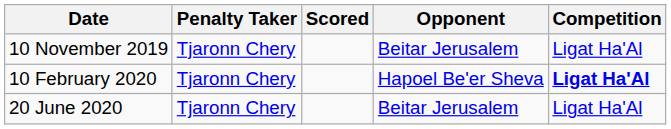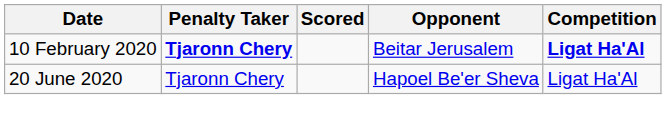 <table class="wikitable">
 <tr>
 <th>Date</th>
 <th>Penalty Taker</th>
 <th>Scored</th>
 <th>Opponent</th>
 <th>Competition</th>
 </tr>
 <tr>
-<td>10 November 2019</td>
-<td> <a href='#'>Tjaronn Chery</a></td>
+<td>10 February 2020</td>
+<td><strong> <a href='#'>Tjaronn Chery</a></strong></td>
 <td></td>
 <td><a href='#'>Beitar Jerusalem</a></td>
-<td><a href='#'>Ligat Ha'Al</a></td>
-</tr>
-<tr>
-<td>10 February 2020</td>
-<td> <a href='#'>Tjaronn Chery</a></td>
-<td></td>
-<td><a href='#'>Hapoel Be'er Sheva</a></td>
 <td><strong><a href='#'>Ligat Ha'Al</a></strong></td>
 </tr>
 <tr>
 <td>20 June 2020</td>
 <td> <a href='#'>Tjaronn Chery</a></td>
 <td></td>
-<td><a href='#'>Beitar Jerusalem</a></td>
+<td><a href='#'>Hapoel Be'er Sheva</a></td>
 <td><a href='#'>Ligat Ha'Al</a></td>
 </tr>
 </table>
